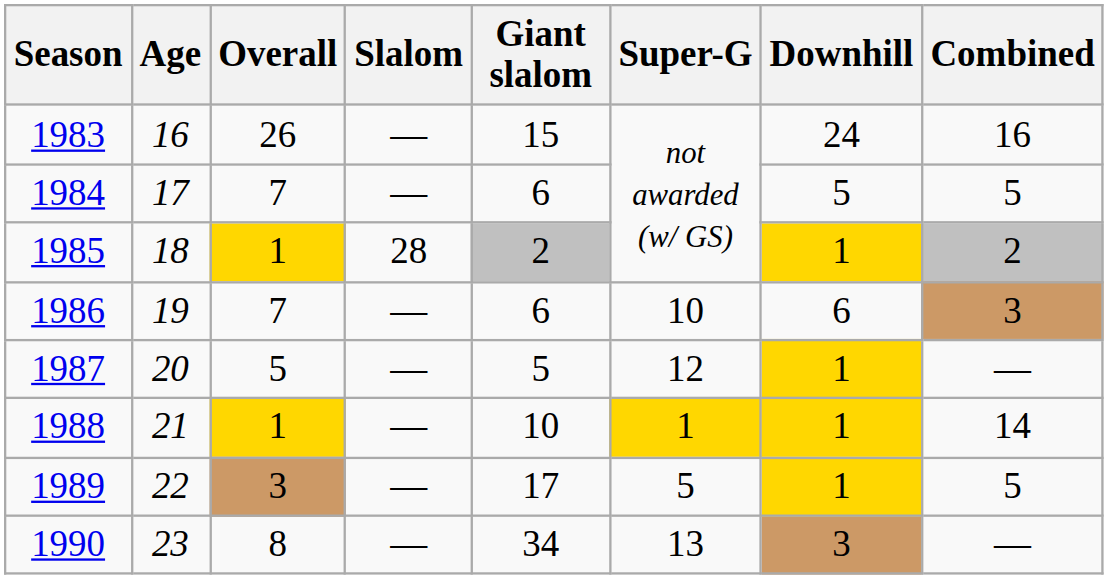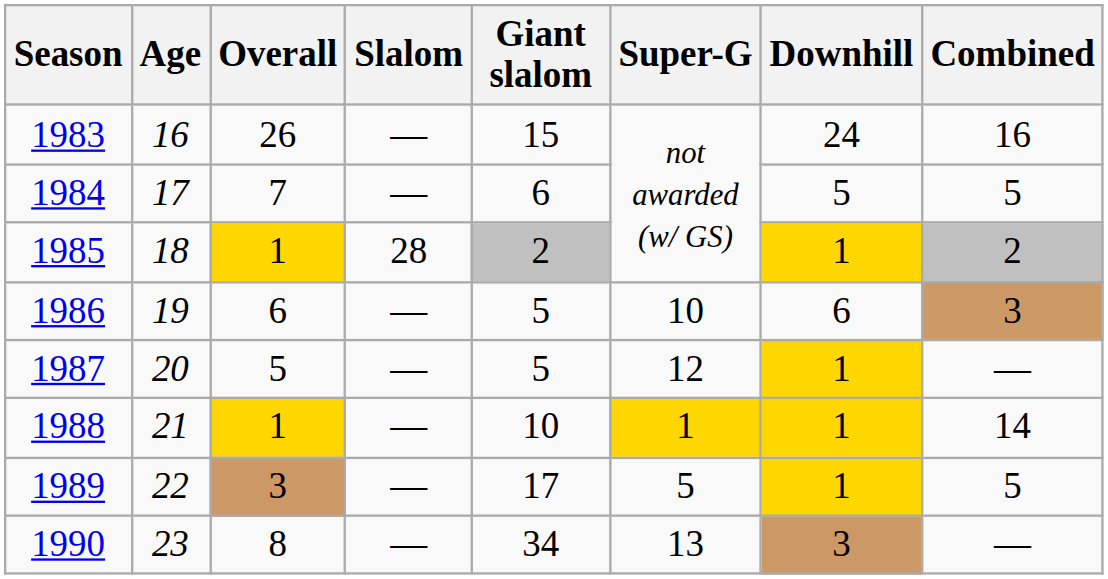 <table class="wikitable" style="text-align:center;">
 <tr>
 <th>Season</th>
 <th>Age</th>
 <th>Overall</th>
 <th>Slalom</th>
 <th>Giant<br> slalom </th>
 <th>Super-G</th>
 <th>Downhill</th>
 <th>Combined</th>
 </tr>
 <tr>
 <td><a href='#'>1983</a></td>
 <td><em>16</em></td>
 <td>26</td>
 <td>—</td>
 <td>15</td>
 <td rowspan=3><small><em>not<br>awarded<br>(w/ GS)</em></small></td>
 <td>24</td>
 <td>16</td>
 </tr>
 <tr>
 <td><a href='#'>1984</a></td>
 <td><em>17</em></td>
 <td>7</td>
 <td>—</td>
 <td>6</td>
 <td>5</td>
 <td>5</td>
 </tr>
 <tr>
 <td><a href='#'>1985</a></td>
 <td><em>18</em></td>
 <td style="background:gold;">1</td>
 <td>28</td>
 <td style="background:silver;">2</td>
 <td style="background:gold;">1</td>
 <td style="background:silver;">2</td>
 </tr>
 <tr>
 <td><a href='#'>1986</a></td>
 <td><em>19</em></td>
-<td>7</td>
+<td>6</td>
 <td>—</td>
-<td>6</td>
+<td>5</td>
 <td>10</td>
 <td>6</td>
 <td style="background:#c96;">3</td>
 </tr>
 <tr>
 <td><a href='#'>1987</a></td>
 <td><em>20</em></td>
 <td>5</td>
 <td>—</td>
 <td>5</td>
 <td>12</td>
 <td style="background:gold;">1</td>
 <td>—</td>
 </tr>
 <tr>
 <td><a href='#'>1988</a></td>
 <td><em>21</em></td>
 <td style="background:gold;">1</td>
 <td>—</td>
 <td>10</td>
 <td style="background:gold;">1</td>
 <td style="background:gold;">1</td>
 <td>14</td>
 </tr>
 <tr>
 <td><a href='#'>1989</a></td>
 <td><em>22</em></td>
 <td style="background:#c96;">3</td>
 <td>—</td>
 <td>17</td>
 <td>5</td>
 <td style="background:gold;">1</td>
 <td>5</td>
 </tr>
 <tr>
 <td><a href='#'>1990</a></td>
 <td><em>23</em></td>
 <td>8</td>
 <td>—</td>
 <td>34</td>
 <td>13</td>
 <td style="background:#c96;">3</td>
 <td>—</td>
 </tr>
 </table>
